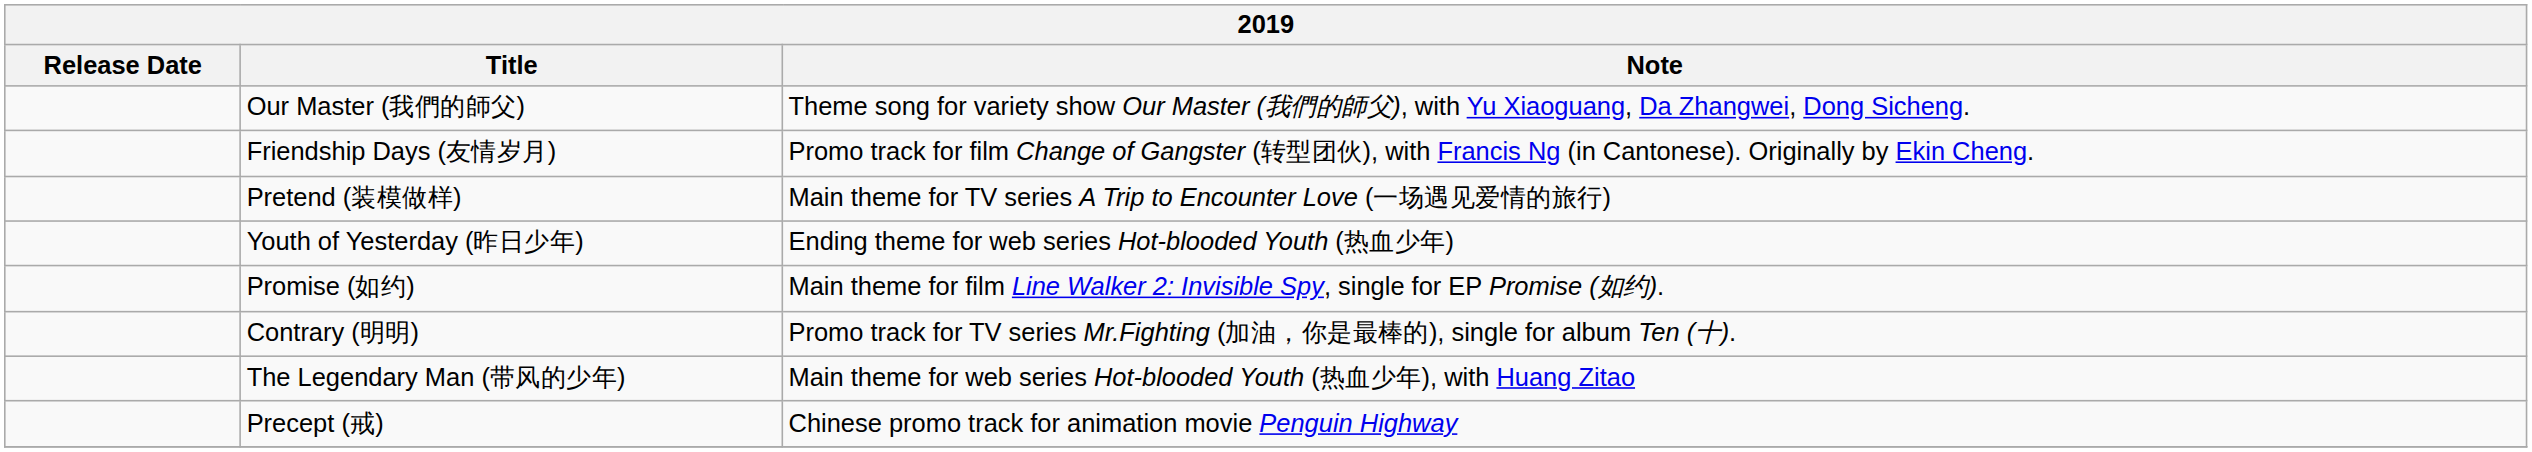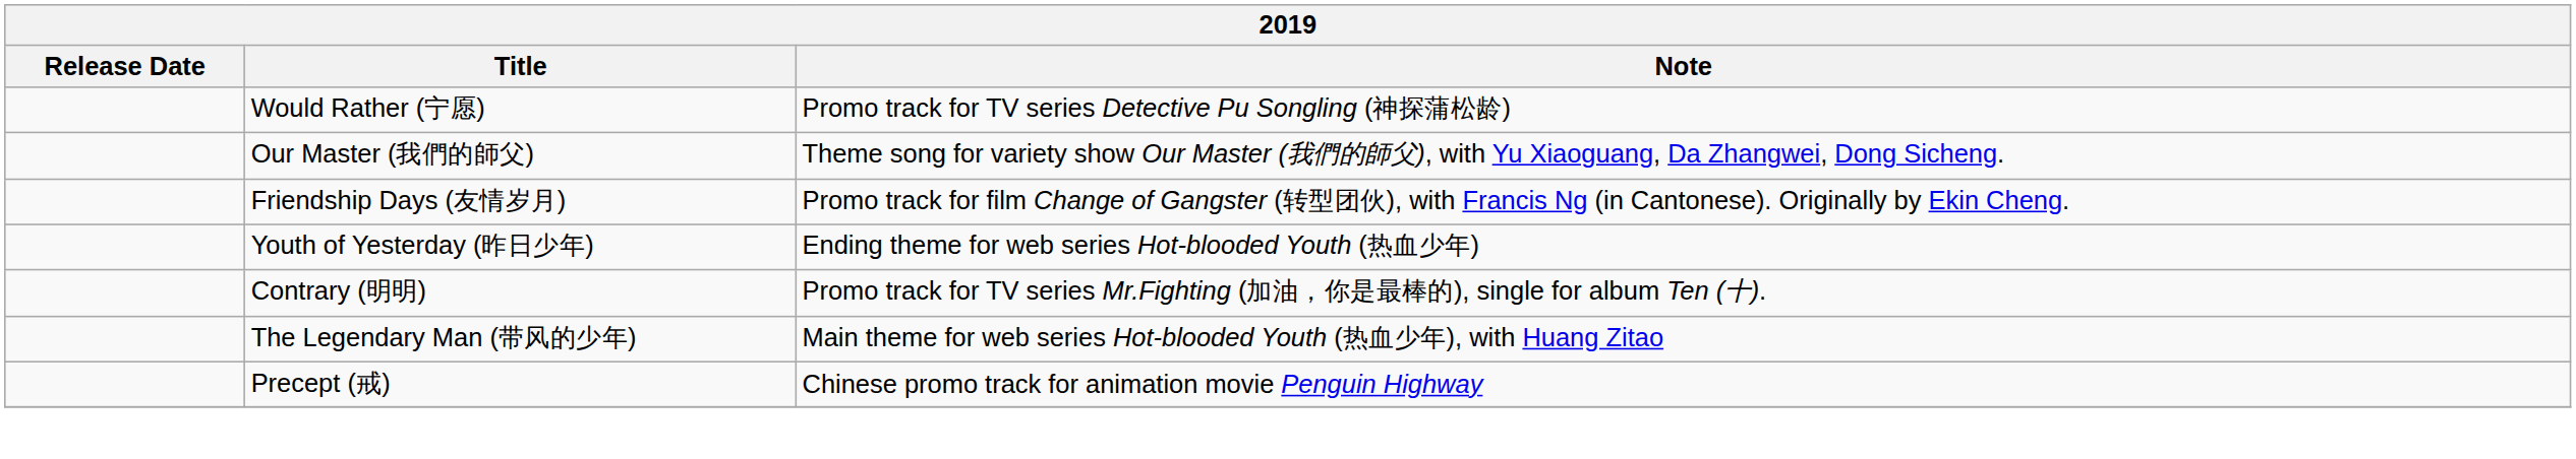 <table class="wikitable collapsible collapsed" style="width:80%">
 <tr>
 <th colspan="3">2019</th>
 </tr>
 <tr>
 <th>Release Date</th>
 <th>Title</th>
 <th>Note</th>
+</tr>
+<tr>
+<td></td>
+<td>Would Rather (宁愿)</td>
+<td>Promo track for TV series <em>Detective Pu Songling</em> (神探蒲松龄)</td>
 </tr>
 <tr>
 <td></td>
 <td>Our Master (我們的師父)</td>
 <td>Theme song for variety show <em>Our Master (我們的師父)</em>, with <a href='#'>Yu Xiaoguang</a>, <a href='#'>Da Zhangwei</a>, <a href='#'>Dong Sicheng</a>.</td>
 </tr>
 <tr>
 <td></td>
 <td>Friendship Days (友情岁月)</td>
 <td>Promo track for film <em>Change of Gangster</em> (转型团伙), with <a href='#'>Francis Ng</a> (in Cantonese). Originally by <a href='#'>Ekin Cheng</a>.</td>
 </tr>
 <tr>
 <td></td>
-<td>Pretend (装模做样)</td>
-<td>Main theme for TV series <em>A Trip to Encounter Love</em> (一场遇见爱情的旅行)</td>
-</tr>
-<tr>
-<td></td>
 <td>Youth of Yesterday (昨日少年)</td>
 <td>Ending theme for web series <em>Hot-blooded Youth</em> (热血少年)</td>
-</tr>
-<tr>
-<td></td>
-<td>Promise (如约)</td>
-<td>Main theme for film <em><a href='#'>Line Walker 2: Invisible Spy</a></em>, single for EP <em>Promise (如约)</em>.</td>
 </tr>
 <tr>
 <td></td>
 <td>Contrary (明明)</td>
 <td>Promo track for TV series <em>Mr.Fighting</em> (加油，你是最棒的), single for album <em>Ten (十)</em>.</td>
 </tr>
 <tr>
 <td></td>
 <td>The Legendary Man (带风的少年)</td>
 <td>Main theme for web series <em>Hot-blooded Youth</em> (热血少年), with <a href='#'>Huang Zitao</a></td>
 </tr>
 <tr>
 <td></td>
 <td>Precept (戒)</td>
 <td>Chinese promo track for animation movie <em><a href='#'>Penguin Highway</a></em></td>
 </tr>
 <tr>
 </tr>
 </table>
